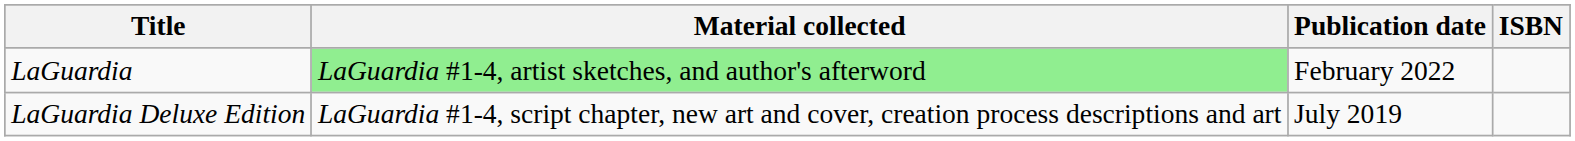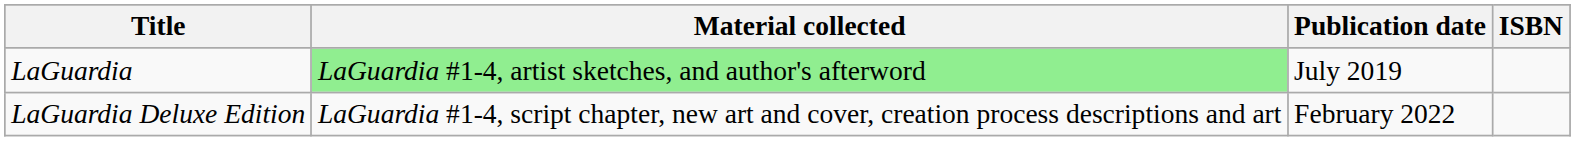 <table class="wikitable">
 <tr>
 <th>Title</th>
 <th>Material collected</th>
 <th>Publication date</th>
 <th>ISBN</th>
 </tr>
 <tr>
 <td><em>LaGuardia</em></td>
 <td style="background: lightgreen;"><em>LaGuardia</em> #1-4, artist sketches, and author's afterword</td>
-<td>February 2022</td>
+<td>July 2019</td>
 <td></td>
 </tr>
 <tr>
 <td><em>LaGuardia Deluxe Edition</em></td>
 <td><em>LaGuardia</em> #1-4, script chapter, new art and cover, creation process descriptions and art</td>
-<td>July 2019</td>
+<td>February 2022</td>
 <td></td>
 </tr>
 </table>
